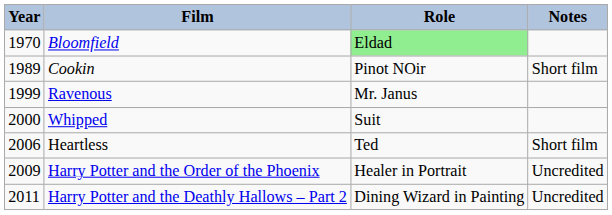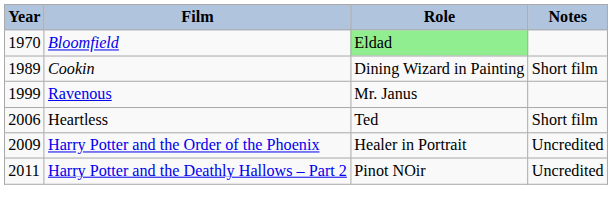 <table class="wikitable" style="font-size:100%;">
 <tr align="center">
 <th style="background:#B0C4DE;">Year</th>
 <th style="background:#B0C4DE;">Film</th>
 <th style="background:#B0C4DE;">Role</th>
 <th style="background:#B0C4DE;">Notes</th>
 </tr>
 <tr>
 <td>1970</td>
 <td><em><a href='#'>Bloomfield</a></em></td>
 <td style="background: lightgreen;">Eldad</td>
 <td></td>
 </tr>
 <tr>
 <td>1989</td>
 <td><em>Cookin<strong></td>
-<td>Pinot NOir</td>
+<td>Dining Wizard in Painting</td>
 <td>Short film</td>
 </tr>
 <tr>
 <td>1999</td>
 <td></em><a href='#'>Ravenous</a><em></td>
 <td>Mr. Janus</td>
-<td></td>
-</tr>
-<tr>
-<td>2000</td>
-<td></em><a href='#'>Whipped</a><em></td>
-<td>Suit</td>
 <td></td>
 </tr>
 <tr>
 <td>2006</td>
 <td></em>Heartless<em></td>
 <td>Ted</td>
 <td>Short film</td>
 </tr>
 <tr>
 <td>2009</td>
 <td></em><a href='#'>Harry Potter and the Order of the Phoenix</a><em></td>
 <td>Healer in Portrait</td>
 <td>Uncredited</td>
 </tr>
 <tr>
 <td>2011</td>
 <td></em><a href='#'>Harry Potter and the Deathly Hallows – Part 2</a><em></td>
-<td>Dining Wizard in Painting</td>
+<td>Pinot NOir</td>
 <td>Uncredited</td>
 </tr>
 </table>
